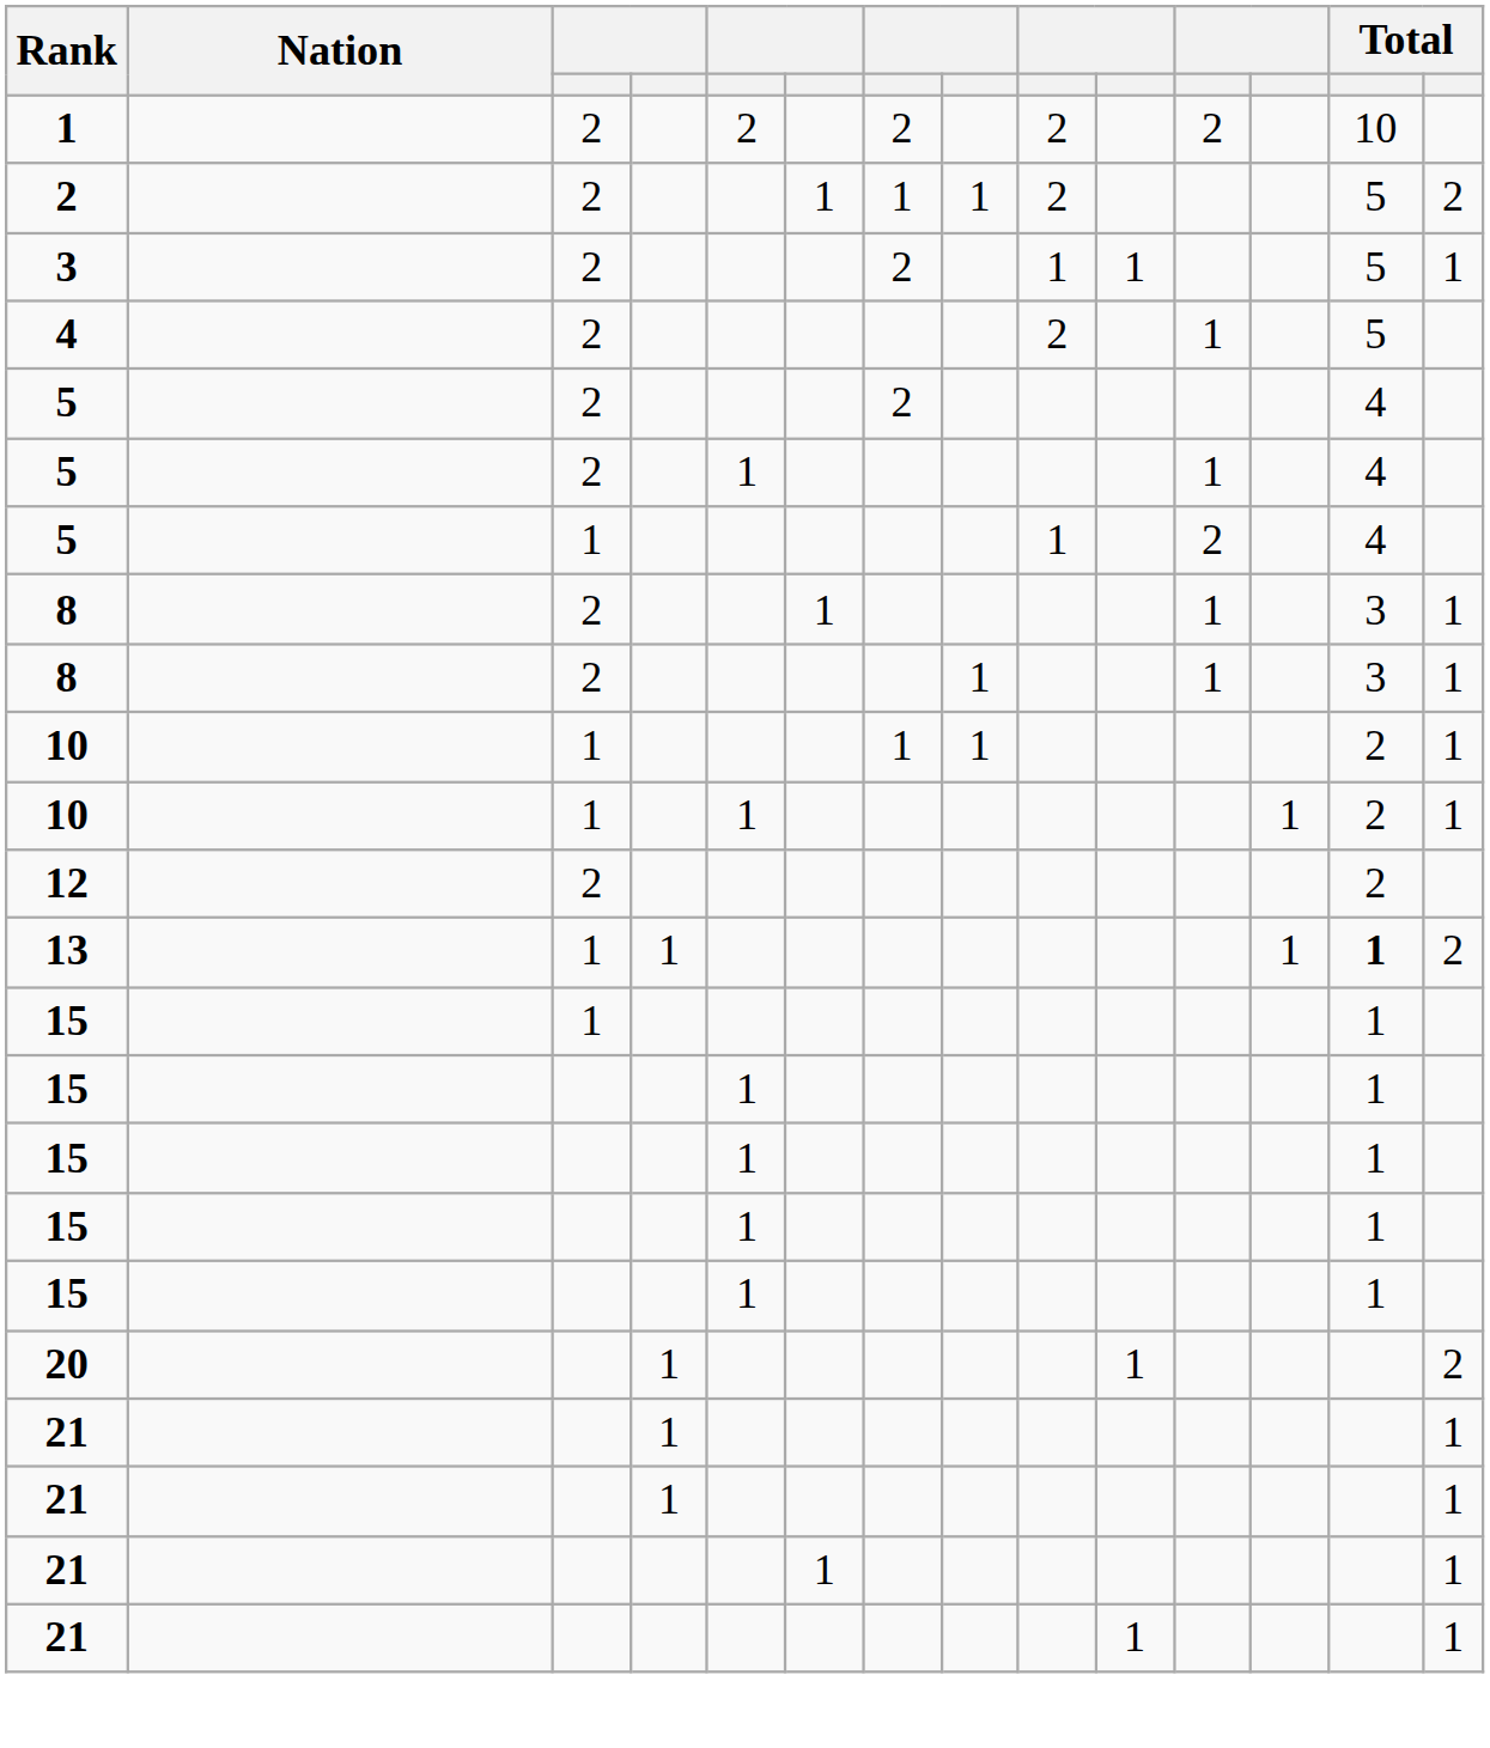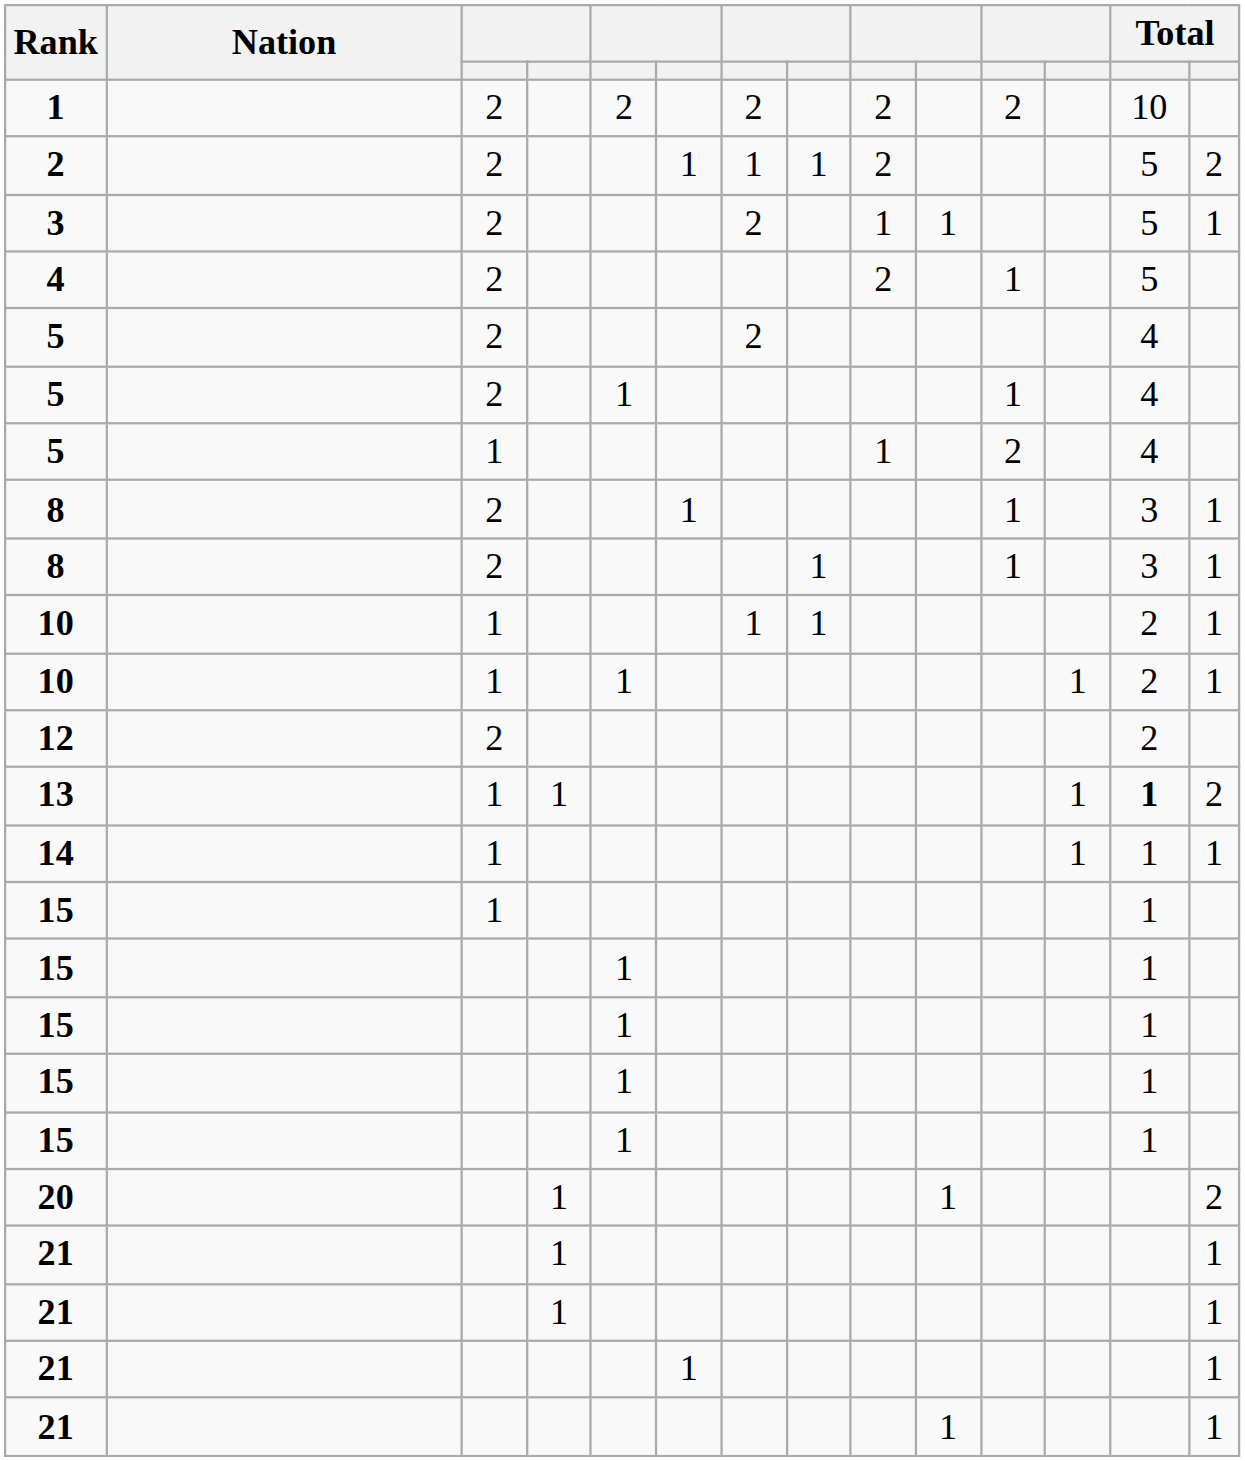 <table class="wikitable sortable" style="text-align:center; font-size:100%">
 <tr>
 <th rowspan=2 scope="col" style="width:15px;">Rank</th>
 <th ! rowspan=2 scope="col" style="width:150px;">Nation</th>
 <th ! colspan=2 scope="col"  style="width:50px;"></th>
 <th ! colspan=2 scope="col"  style="width:50px;"></th>
 <th ! colspan=2 scope="col"  style="width:50px;"></th>
 <th ! colspan=2 scope="col"  style="width:50px;"></th>
 <th ! colspan=2 scope="col"  style="width:50px;"></th>
 <th ! colspan=2 scope="col"  style="width:50px;">Total</th>
 </tr>
 <tr>
 <th></th>
 <th></th>
 <th></th>
 <th></th>
 <th></th>
 <th></th>
 <th></th>
 <th></th>
 <th></th>
 <th></th>
 <th></th>
 <th></th>
 </tr>
 <tr>
 <td scope=row style="text-align:center"><strong>1</strong></td>
 <td align=left></td>
 <td>2</td>
 <td></td>
 <td>2</td>
 <td></td>
 <td>2</td>
 <td></td>
 <td>2</td>
 <td></td>
 <td>2</td>
 <td></td>
 <td>10</td>
 <td></td>
 </tr>
 <tr>
 <td scope=row style="text-align:center"><strong>2</strong></td>
 <td align=left></td>
 <td>2</td>
 <td></td>
 <td></td>
 <td>1</td>
 <td>1</td>
 <td>1</td>
 <td>2</td>
 <td></td>
 <td></td>
 <td></td>
 <td>5</td>
 <td>2</td>
 </tr>
 <tr>
 <td scope=row style="text-align:center"><strong>3</strong></td>
 <td align=left></td>
 <td>2</td>
 <td></td>
 <td></td>
 <td></td>
 <td>2</td>
 <td></td>
 <td>1</td>
 <td>1</td>
 <td></td>
 <td></td>
 <td>5</td>
 <td>1</td>
 </tr>
 <tr>
 <td scope=row style="text-align:center"><strong>4</strong></td>
 <td align=left></td>
 <td>2</td>
 <td></td>
 <td></td>
 <td></td>
 <td></td>
 <td></td>
 <td>2</td>
 <td></td>
 <td>1</td>
 <td></td>
 <td>5</td>
 <td></td>
 </tr>
 <tr>
 <td scope=row style="text-align:center"><strong>5</strong></td>
 <td align=left></td>
 <td>2</td>
 <td></td>
 <td></td>
 <td></td>
 <td>2</td>
 <td></td>
 <td></td>
 <td></td>
 <td></td>
 <td></td>
 <td>4</td>
 <td></td>
 </tr>
 <tr>
 <td scope=row style="text-align:center"><strong>5</strong></td>
 <td align=left></td>
 <td>2</td>
 <td></td>
 <td>1</td>
 <td></td>
 <td></td>
 <td></td>
 <td></td>
 <td></td>
 <td>1</td>
 <td></td>
 <td>4</td>
 <td></td>
 </tr>
 <tr>
 <td scope=row style="text-align:center"><strong>5</strong></td>
 <td align=left></td>
 <td>1</td>
 <td></td>
 <td></td>
 <td></td>
 <td></td>
 <td></td>
 <td>1</td>
 <td></td>
 <td>2</td>
 <td></td>
 <td>4</td>
 <td></td>
 </tr>
 <tr>
 <td scope=row style="text-align:center"><strong>8</strong></td>
 <td align=left></td>
 <td>2</td>
 <td></td>
 <td></td>
 <td>1</td>
 <td></td>
 <td></td>
 <td></td>
 <td></td>
 <td>1</td>
 <td></td>
 <td>3</td>
 <td>1</td>
 </tr>
 <tr>
 <td scope=row style="text-align:center"><strong>8</strong></td>
 <td align=left></td>
 <td>2</td>
 <td></td>
 <td></td>
 <td></td>
 <td></td>
 <td>1</td>
 <td></td>
 <td></td>
 <td>1</td>
 <td></td>
 <td>3</td>
 <td>1</td>
 </tr>
 <tr>
 <td scope=row style="text-align:center"><strong>10</strong></td>
 <td align=left></td>
 <td>1</td>
 <td></td>
 <td></td>
 <td></td>
 <td>1</td>
 <td>1</td>
 <td></td>
 <td></td>
 <td></td>
 <td></td>
 <td>2</td>
 <td>1</td>
 </tr>
 <tr>
 <td scope=row style="text-align:center"><strong>10</strong></td>
 <td align=left></td>
 <td>1</td>
 <td></td>
 <td>1</td>
 <td></td>
 <td></td>
 <td></td>
 <td></td>
 <td></td>
 <td></td>
 <td>1</td>
 <td>2</td>
 <td>1</td>
 </tr>
 <tr>
 <td scope=row style="text-align:center"><strong>12</strong></td>
 <td align=left></td>
 <td>2</td>
 <td></td>
 <td></td>
 <td></td>
 <td></td>
 <td></td>
 <td></td>
 <td></td>
 <td></td>
 <td></td>
 <td>2</td>
 <td></td>
 </tr>
 <tr>
 <td scope=row style="text-align:center"><strong>13</strong></td>
 <td align=left></td>
 <td>1</td>
 <td>1</td>
 <td></td>
 <td></td>
 <td></td>
 <td></td>
 <td></td>
 <td></td>
 <td></td>
 <td>1</td>
 <td><strong>1</strong></td>
 <td>2</td>
 </tr>
 <tr>
+<td scope=row style="text-align:center"><strong>14</strong></td>
+<td align=left></td>
+<td>1</td>
+<td></td>
+<td></td>
+<td></td>
+<td></td>
+<td></td>
+<td></td>
+<td></td>
+<td></td>
+<td>1</td>
+<td>1</td>
+<td>1</td>
+</tr>
+<tr>
 <td scope=row style="text-align:center"><strong>15</strong></td>
 <td align=left></td>
 <td>1</td>
 <td></td>
 <td></td>
 <td></td>
 <td></td>
 <td></td>
 <td></td>
 <td></td>
 <td></td>
 <td></td>
 <td>1</td>
 <td></td>
 </tr>
 <tr>
 <td scope=row style="text-align:center"><strong>15</strong></td>
 <td align=left></td>
 <td></td>
 <td></td>
 <td>1</td>
 <td></td>
 <td></td>
 <td></td>
 <td></td>
 <td></td>
 <td></td>
 <td></td>
 <td>1</td>
 <td></td>
 </tr>
 <tr>
 <td scope=row style="text-align:center"><strong>15</strong></td>
 <td align=left></td>
 <td></td>
 <td></td>
 <td>1</td>
 <td></td>
 <td></td>
 <td></td>
 <td></td>
 <td></td>
 <td></td>
 <td></td>
 <td>1</td>
 <td></td>
 </tr>
 <tr>
 <td scope=row style="text-align:center"><strong>15</strong></td>
 <td align=left></td>
 <td></td>
 <td></td>
 <td>1</td>
 <td></td>
 <td></td>
 <td></td>
 <td></td>
 <td></td>
 <td></td>
 <td></td>
 <td>1</td>
 <td></td>
 </tr>
 <tr>
 <td scope=row style="text-align:center"><strong>15</strong></td>
 <td align=left></td>
 <td></td>
 <td></td>
 <td>1</td>
 <td></td>
 <td></td>
 <td></td>
 <td></td>
 <td></td>
 <td></td>
 <td></td>
 <td>1</td>
 <td></td>
 </tr>
 <tr>
 <td scope=row style="text-align:center"><strong>20</strong></td>
 <td align=left></td>
 <td></td>
 <td>1</td>
 <td></td>
 <td></td>
 <td></td>
 <td></td>
 <td></td>
 <td>1</td>
 <td></td>
 <td></td>
 <td></td>
 <td>2</td>
 </tr>
 <tr>
 <td scope=row style="text-align:center"><strong>21</strong></td>
 <td align=left></td>
 <td></td>
 <td>1</td>
 <td></td>
 <td></td>
 <td></td>
 <td></td>
 <td></td>
 <td></td>
 <td></td>
 <td></td>
 <td></td>
 <td>1</td>
 </tr>
 <tr>
 <td scope=row style="text-align:center"><strong>21</strong></td>
 <td align=left></td>
 <td></td>
 <td>1</td>
 <td></td>
 <td></td>
 <td></td>
 <td></td>
 <td></td>
 <td></td>
 <td></td>
 <td></td>
 <td></td>
 <td>1</td>
 </tr>
 <tr>
 <td scope=row style="text-align:center"><strong>21</strong></td>
 <td align=left></td>
 <td></td>
 <td></td>
 <td></td>
 <td>1</td>
 <td></td>
 <td></td>
 <td></td>
 <td></td>
 <td></td>
 <td></td>
 <td></td>
 <td>1</td>
 </tr>
 <tr>
 <td scope=row style="text-align:center"><strong>21</strong></td>
 <td align=left></td>
 <td></td>
 <td></td>
 <td></td>
 <td></td>
 <td></td>
 <td></td>
 <td></td>
 <td>1</td>
 <td></td>
 <td></td>
 <td></td>
 <td>1</td>
 </tr>
 </table>
